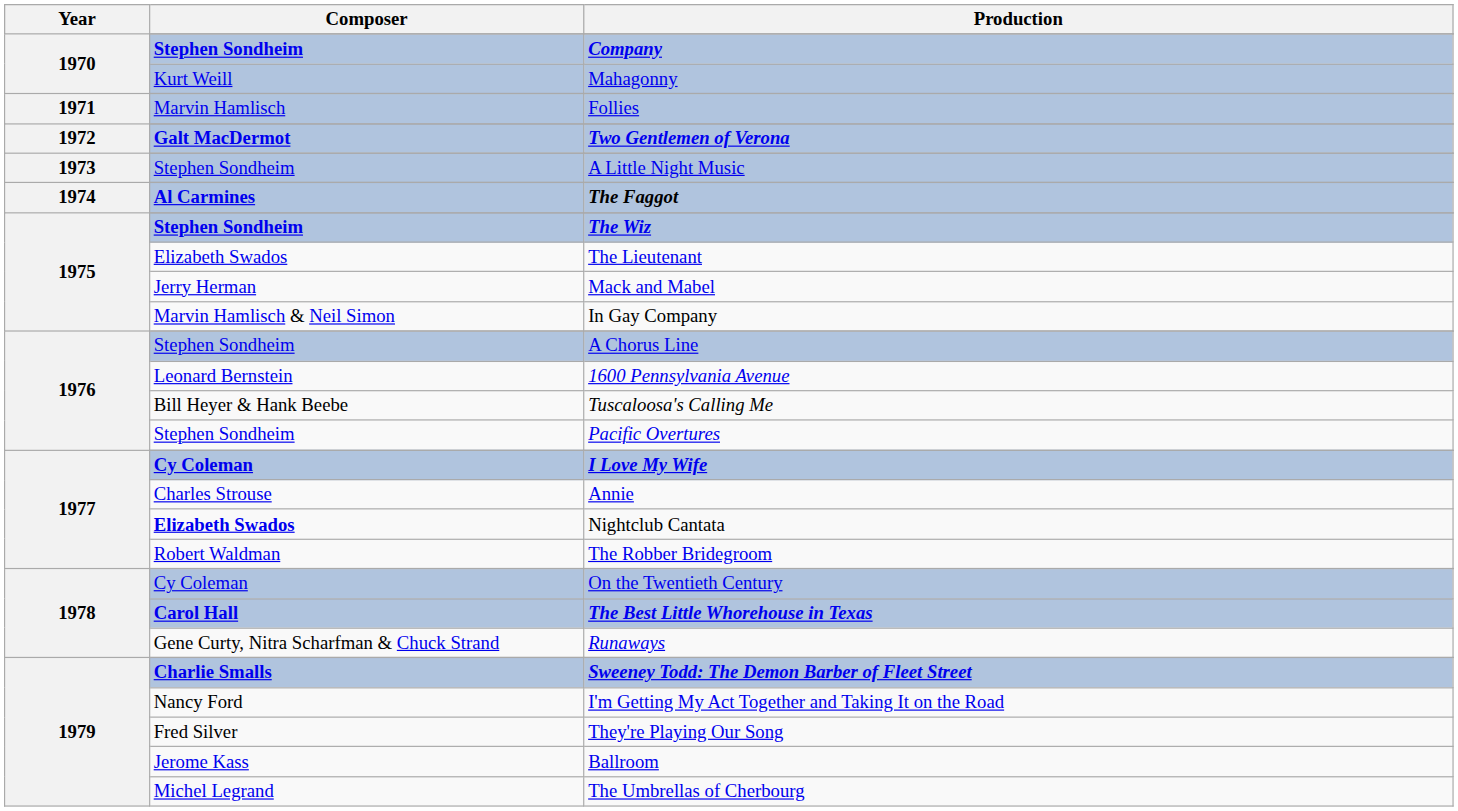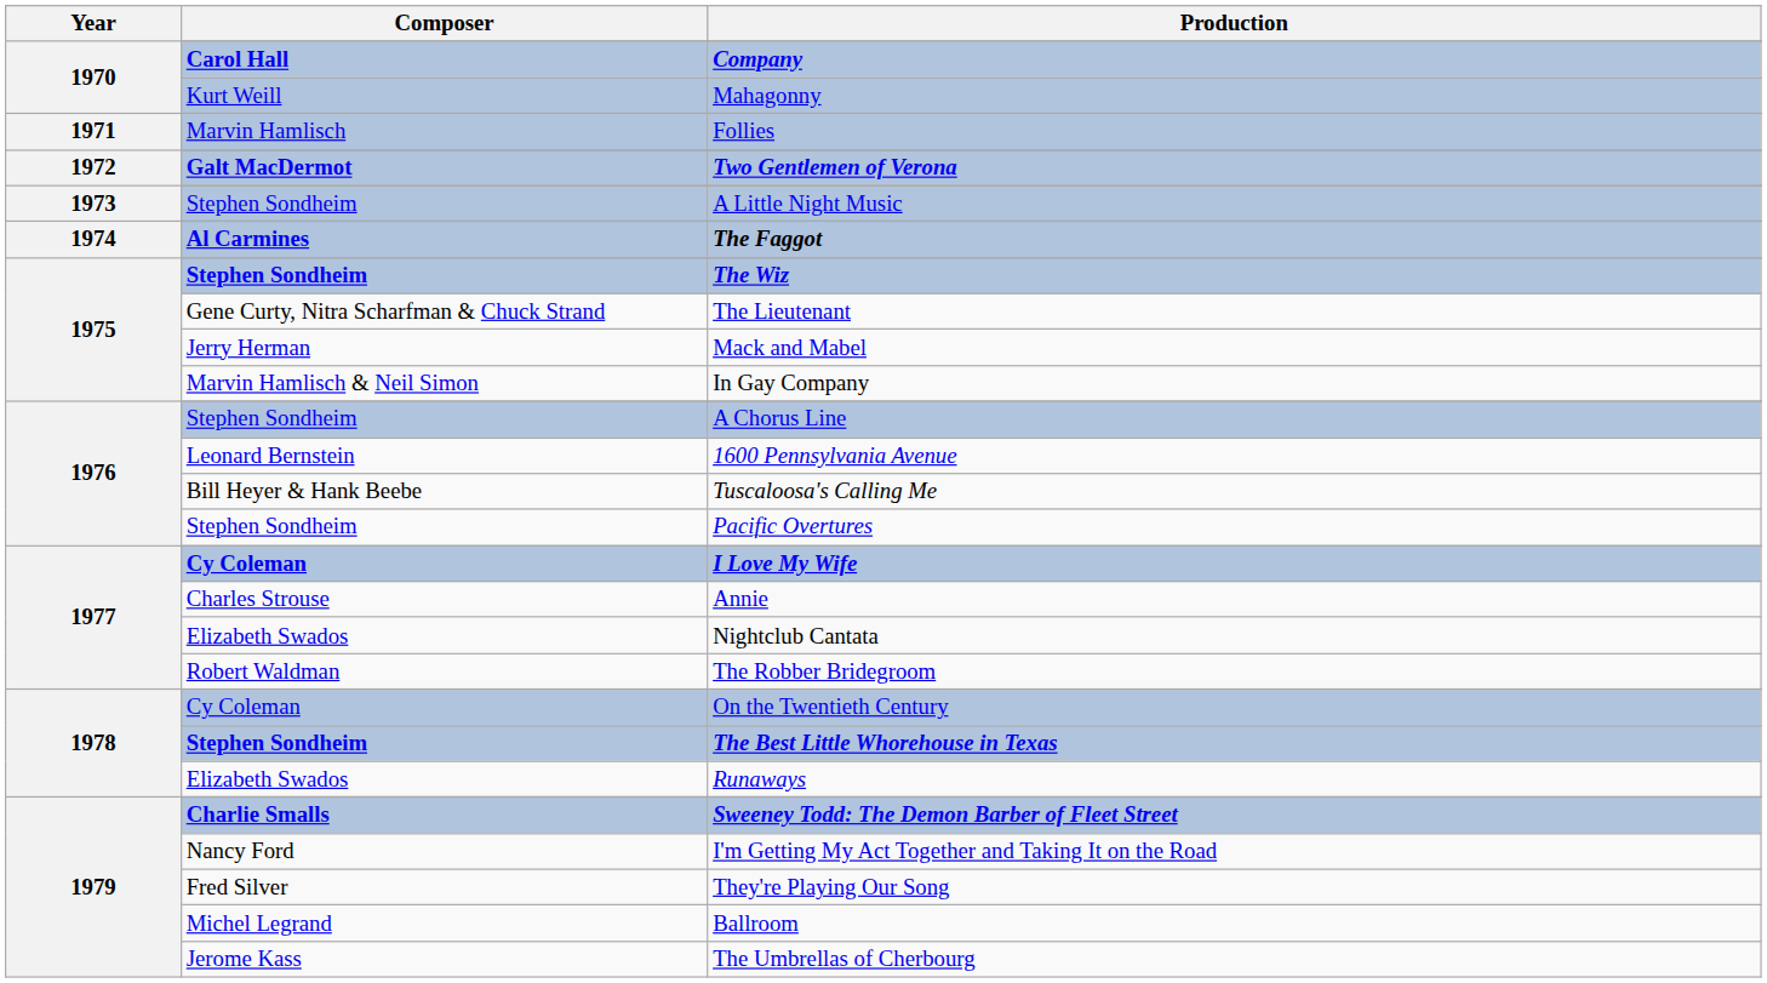 <table class="wikitable" style="width:98%;">
 <tr style="background:#bebebe;">
 <th style="width:10%;">Year</th>
 <th style="width:30%;">Composer</th>
 <th style="width:60%;">Production</th>
 </tr>
 <tr>
 <th rowspan="3" align="center">1970</th>
 </tr>
 <tr style="background:#B0C4DE">
-<td><strong><a href='#'>Stephen Sondheim</a></strong></td>
+<td><strong><a href='#'>Carol Hall</a></strong></td>
 <td><strong><em><a href='#'>Company</a><em> <strong></td>
 </tr>
 <tr style="background:#B0C4DE">
 <td></strong><a href='#'>Kurt Weill</a><strong></td>
 <td></em></strong><a href='#'>Mahagonny</a><strong><em></td>
 </tr>
 <tr>
 <th rowspan="2" align="center">1971</th>
 </tr>
 <tr style="background:#B0C4DE">
 <td></strong><a href='#'>Marvin Hamlisch</a><strong></td>
 <td></em></strong><a href='#'>Follies</a></em> </strong></td>
 </tr>
 <tr>
 <th rowspan="2" align="center">1972</th>
 </tr>
 <tr style="background:#B0C4DE">
 <td><strong><a href='#'>Galt MacDermot</a></strong></td>
 <td><strong><em><a href='#'>Two Gentlemen of Verona</a><em> <strong></td>
 </tr>
 <tr>
 <th rowspan="2" align="center">1973</th>
 </tr>
 <tr style="background:#B0C4DE">
 <td></strong><a href='#'>Stephen Sondheim</a><strong></td>
 <td></em></strong><a href='#'>A Little Night Music</a></em> </strong></td>
 </tr>
 <tr>
 <th rowspan="2" align="center">1974</th>
 </tr>
 <tr style="background:#B0C4DE">
 <td><strong><a href='#'>Al Carmines</a></strong></td>
 <td><strong><em>The Faggot</em></strong></td>
 </tr>
 <tr>
 <th rowspan="5" align="center">1975</th>
 </tr>
 <tr style="background:#B0C4DE">
 <td><strong><a href='#'>Stephen Sondheim</a></strong></td>
 <td><strong><em><a href='#'>The Wiz</a><em> <strong></td>
 </tr>
 <tr>
-<td><a href='#'>Elizabeth Swados</a></td>
+<td>Gene Curty, Nitra Scharfman & <a href='#'>Chuck Strand</a></td>
 <td></em><a href='#'>The Lieutenant</a><em></td>
 </tr>
 <tr>
 <td><a href='#'>Jerry Herman</a></td>
 <td></em><a href='#'>Mack and Mabel</a><em></td>
 </tr>
 <tr>
 <td><a href='#'>Marvin Hamlisch</a> & <a href='#'>Neil Simon</a></td>
 <td></em>In Gay Company<em></td>
 </tr>
 <tr>
 <th rowspan="5" align="center">1976</th>
 </tr>
 <tr style="background:#B0C4DE">
 <td></strong><a href='#'>Stephen Sondheim</a><strong></td>
 <td></em></strong><a href='#'>A Chorus Line</a></em> </strong></td>
 </tr>
 <tr>
 <td><a href='#'>Leonard Bernstein</a></td>
 <td><em><a href='#'>1600 Pennsylvania Avenue</a></em></td>
 </tr>
 <tr>
 <td>Bill Heyer & Hank Beebe</td>
 <td><em>Tuscaloosa's Calling Me</em></td>
 </tr>
 <tr>
 <td><a href='#'>Stephen Sondheim</a></td>
 <td><em><a href='#'>Pacific Overtures</a></em></td>
 </tr>
 <tr>
 <th rowspan="5" align="center">1977</th>
 </tr>
 <tr style="background:#B0C4DE">
 <td><strong><a href='#'>Cy Coleman</a></strong></td>
 <td><strong><em><a href='#'>I Love My Wife</a><em> <strong></td>
 </tr>
 <tr>
 <td><a href='#'>Charles Strouse</a></td>
 <td></em><a href='#'>Annie</a><em></td>
 </tr>
 <tr>
-<td><strong><a href='#'>Elizabeth Swados</a></strong></td>
+<td><a href='#'>Elizabeth Swados</a></td>
 <td></em>Nightclub Cantata<em></td>
 </tr>
 <tr>
 <td><a href='#'>Robert Waldman</a></td>
 <td></em><a href='#'>The Robber Bridegroom</a><em></td>
 </tr>
 <tr>
 <th rowspan="4" align="center">1978</th>
 </tr>
 <tr style="background:#B0C4DE">
 <td></strong><a href='#'>Cy Coleman</a><strong></td>
 <td></em></strong><a href='#'>On the Twentieth Century</a></em> </strong></td>
 </tr>
 <tr style="background:#B0C4DE">
-<td><strong><a href='#'>Carol Hall</a></strong></td>
+<td><strong><a href='#'>Stephen Sondheim</a></strong></td>
 <td><strong><em><a href='#'>The Best Little Whorehouse in Texas</a></em></strong></td>
 </tr>
 <tr>
-<td>Gene Curty, Nitra Scharfman & <a href='#'>Chuck Strand</a></td>
+<td><a href='#'>Elizabeth Swados</a></td>
 <td><em><a href='#'>Runaways</a></em></td>
 </tr>
 <tr>
 <th rowspan="6" align="center">1979</th>
 </tr>
 <tr style="background:#B0C4DE">
 <td><strong><a href='#'>Charlie Smalls</a></strong></td>
 <td><strong><em><a href='#'>Sweeney Todd: The Demon Barber of Fleet Street</a><em> <strong></td>
 </tr>
 <tr>
 <td>Nancy Ford</td>
 <td></em><a href='#'>I'm Getting My Act Together and Taking It on the Road</a><em></td>
 </tr>
 <tr>
 <td>Fred Silver</td>
 <td></em><a href='#'>They're Playing Our Song</a><em></td>
 </tr>
 <tr>
-<td><a href='#'>Jerome Kass</a></td>
+<td><a href='#'>Michel Legrand</a></td>
 <td></em><a href='#'>Ballroom</a><em></td>
 </tr>
 <tr>
-<td><a href='#'>Michel Legrand</a></td>
+<td><a href='#'>Jerome Kass</a></td>
 <td></em><a href='#'>The Umbrellas of Cherbourg</a><em></td>
 </tr>
 </table>
